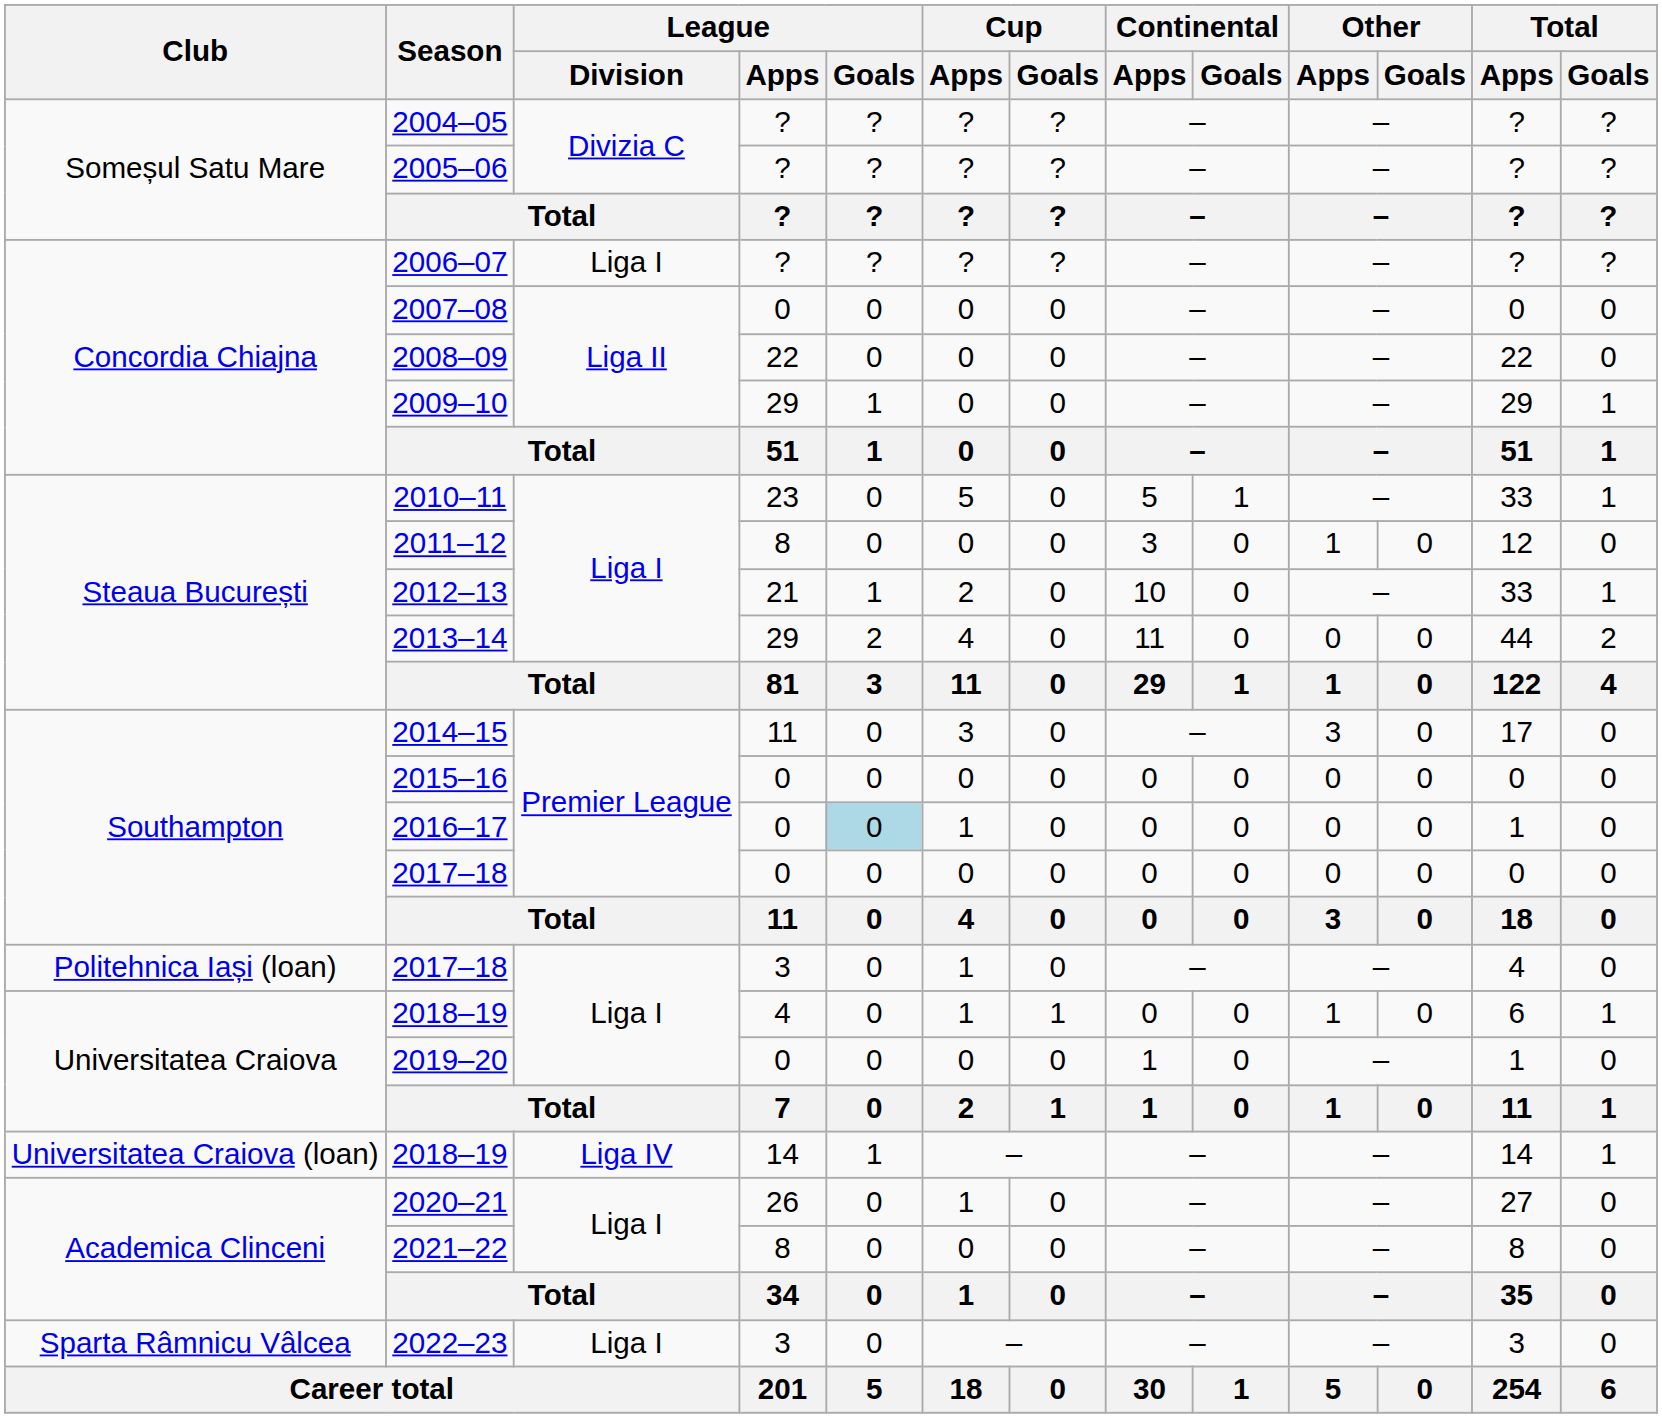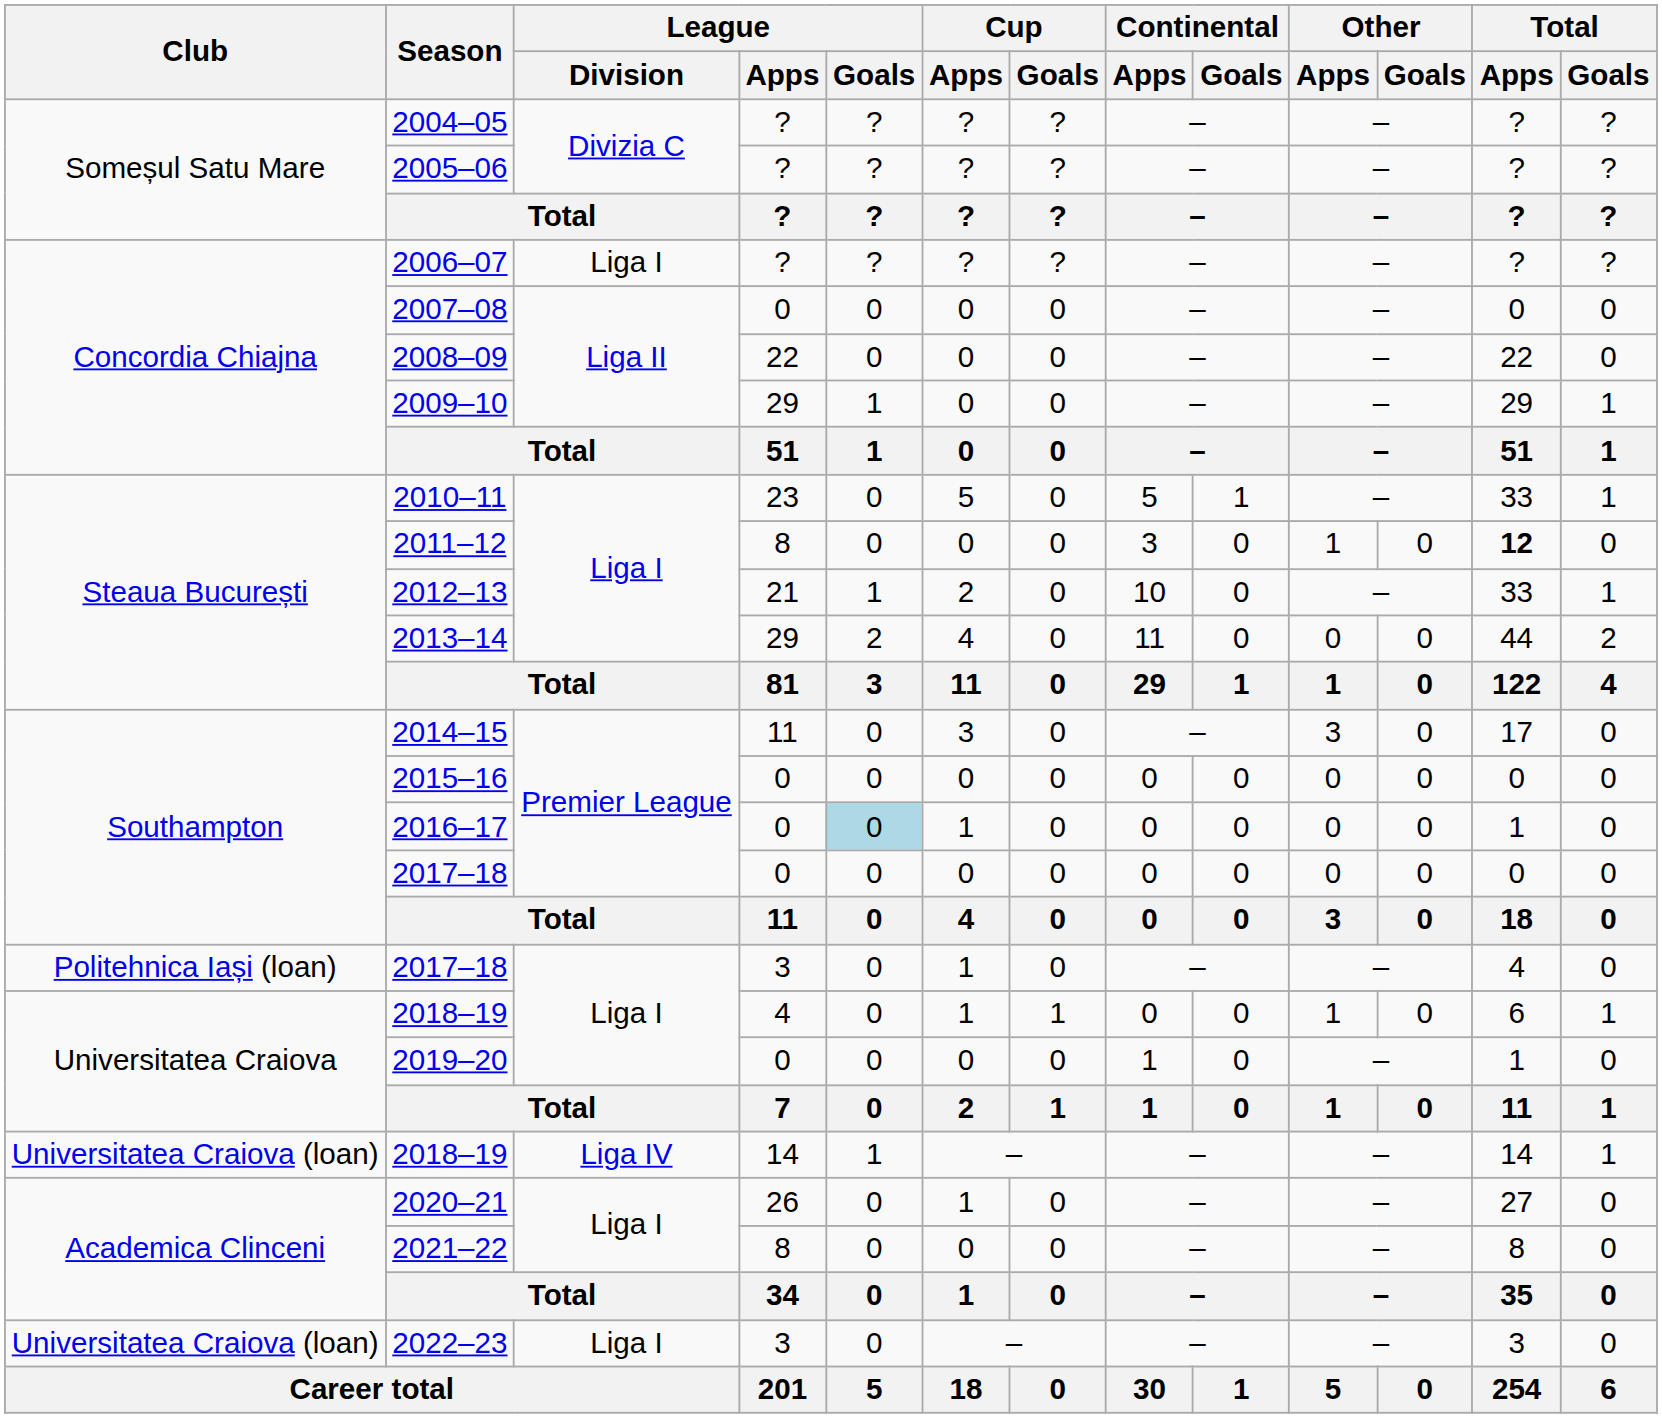 <table class="wikitable" style="text-align:center">
 <tr>
 <th rowspan=2>Club</th>
 <th rowspan=2>Season</th>
 <th colspan=3>League</th>
 <th colspan=2>Cup</th>
 <th colspan=2>Continental</th>
 <th colspan=2>Other</th>
 <th colspan=2>Total</th>
 </tr>
 <tr>
 <th>Division</th>
 <th>Apps</th>
 <th>Goals</th>
 <th>Apps</th>
 <th>Goals</th>
 <th>Apps</th>
 <th>Goals</th>
 <th>Apps</th>
 <th>Goals</th>
 <th>Apps</th>
 <th>Goals</th>
 </tr>
 <tr>
 <td rowspan="3">Someșul Satu Mare</td>
 <td><a href='#'>2004–05</a></td>
 <td rowspan=2><a href='#'>Divizia C</a></td>
 <td>?</td>
 <td>?</td>
 <td>?</td>
 <td>?</td>
 <td colspan="2">–</td>
 <td colspan="2">–</td>
 <td>?</td>
 <td>?</td>
 </tr>
 <tr>
 <td><a href='#'>2005–06</a></td>
 <td>?</td>
 <td>?</td>
 <td>?</td>
 <td>?</td>
 <td colspan="2">–</td>
 <td colspan="2">–</td>
 <td>?</td>
 <td>?</td>
 </tr>
 <tr>
 <th colspan=2>Total</th>
 <th>?</th>
 <th>?</th>
 <th>?</th>
 <th>?</th>
 <th colspan="2">–</th>
 <th colspan="2">–</th>
 <th>?</th>
 <th>?</th>
 </tr>
 <tr>
 <td rowspan="5"><a href='#'>Concordia Chiajna</a></td>
 <td><a href='#'>2006–07</a></td>
 <td rowspan=1>Liga I</td>
 <td>?</td>
 <td>?</td>
 <td>?</td>
 <td>?</td>
 <td colspan="2">–</td>
 <td colspan="2">–</td>
 <td>?</td>
 <td>?</td>
 </tr>
 <tr>
 <td><a href='#'>2007–08</a></td>
 <td rowspan=3><a href='#'>Liga II</a></td>
 <td>0</td>
 <td>0</td>
 <td>0</td>
 <td>0</td>
 <td colspan="2">–</td>
 <td colspan="2">–</td>
 <td>0</td>
 <td>0</td>
 </tr>
 <tr>
 <td><a href='#'>2008–09</a></td>
 <td>22</td>
 <td>0</td>
 <td>0</td>
 <td>0</td>
 <td colspan="2">–</td>
 <td colspan="2">–</td>
 <td>22</td>
 <td>0</td>
 </tr>
 <tr>
 <td><a href='#'>2009–10</a></td>
 <td>29</td>
 <td>1</td>
 <td>0</td>
 <td>0</td>
 <td colspan="2">–</td>
 <td colspan="2">–</td>
 <td>29</td>
 <td>1</td>
 </tr>
 <tr>
 <th colspan=2>Total</th>
 <th>51</th>
 <th>1</th>
 <th>0</th>
 <th>0</th>
 <th colspan="2">–</th>
 <th colspan="2">–</th>
 <th>51</th>
 <th>1</th>
 </tr>
 <tr>
 <td rowspan="5"><a href='#'>Steaua București</a></td>
 <td><a href='#'>2010–11</a></td>
 <td rowspan=4><a href='#'>Liga I</a></td>
 <td>23</td>
 <td>0</td>
 <td>5</td>
 <td>0</td>
 <td>5</td>
 <td>1</td>
 <td colspan="2">–</td>
 <td>33</td>
 <td>1</td>
 </tr>
 <tr>
 <td><a href='#'>2011–12</a></td>
 <td>8</td>
 <td>0</td>
 <td>0</td>
 <td>0</td>
 <td>3</td>
 <td>0</td>
 <td>1</td>
 <td>0</td>
-<td>12</td>
+<td><strong>12</strong></td>
 <td>0</td>
 </tr>
 <tr>
 <td><a href='#'>2012–13</a></td>
 <td>21</td>
 <td>1</td>
 <td>2</td>
 <td>0</td>
 <td>10</td>
 <td>0</td>
 <td colspan="2">–</td>
 <td>33</td>
 <td>1</td>
 </tr>
 <tr>
 <td><a href='#'>2013–14</a></td>
 <td>29</td>
 <td>2</td>
 <td>4</td>
 <td>0</td>
 <td>11</td>
 <td>0</td>
 <td>0</td>
 <td>0</td>
 <td>44</td>
 <td>2</td>
 </tr>
 <tr>
 <th colspan=2>Total</th>
 <th>81</th>
 <th>3</th>
 <th>11</th>
 <th>0</th>
 <th>29</th>
 <th>1</th>
 <th>1</th>
 <th>0</th>
 <th>122</th>
 <th>4</th>
 </tr>
 <tr>
 <td rowspan="5"><a href='#'>Southampton</a></td>
 <td><a href='#'>2014–15</a></td>
 <td rowspan=4><a href='#'>Premier League</a></td>
 <td>11</td>
 <td>0</td>
 <td>3</td>
 <td>0</td>
 <td colspan="2">–</td>
 <td>3</td>
 <td>0</td>
 <td>17</td>
 <td>0</td>
 </tr>
 <tr>
 <td><a href='#'>2015–16</a></td>
 <td>0</td>
 <td>0</td>
 <td>0</td>
 <td>0</td>
 <td>0</td>
 <td>0</td>
 <td>0</td>
 <td>0</td>
 <td>0</td>
 <td>0</td>
 </tr>
 <tr>
 <td><a href='#'>2016–17</a></td>
 <td>0</td>
 <td style="background: lightblue;">0</td>
 <td>1</td>
 <td>0</td>
 <td>0</td>
 <td>0</td>
 <td>0</td>
 <td>0</td>
 <td>1</td>
 <td>0</td>
 </tr>
 <tr>
 <td><a href='#'>2017–18</a></td>
 <td>0</td>
 <td>0</td>
 <td>0</td>
 <td>0</td>
 <td>0</td>
 <td>0</td>
 <td>0</td>
 <td>0</td>
 <td>0</td>
 <td>0</td>
 </tr>
 <tr>
 <th colspan=2>Total</th>
 <th>11</th>
 <th>0</th>
 <th>4</th>
 <th>0</th>
 <th>0</th>
 <th>0</th>
 <th>3</th>
 <th>0</th>
 <th>18</th>
 <th>0</th>
 </tr>
 <tr>
 <td><a href='#'>Politehnica Iași</a> (loan)</td>
 <td><a href='#'>2017–18</a></td>
 <td rowspan=3>Liga I</td>
 <td>3</td>
 <td>0</td>
 <td>1</td>
 <td>0</td>
 <td colspan="2">–</td>
 <td colspan="2">–</td>
 <td>4</td>
 <td>0</td>
 </tr>
 <tr>
 <td rowspan="3">Universitatea Craiova</td>
 <td><a href='#'>2018–19</a></td>
 <td>4</td>
 <td>0</td>
 <td>1</td>
 <td>1</td>
 <td>0</td>
 <td>0</td>
 <td>1</td>
 <td>0</td>
 <td>6</td>
 <td>1</td>
 </tr>
 <tr>
 <td><a href='#'>2019–20</a></td>
 <td>0</td>
 <td>0</td>
 <td>0</td>
 <td>0</td>
 <td>1</td>
 <td>0</td>
 <td colspan="2">–</td>
 <td>1</td>
 <td>0</td>
 </tr>
 <tr>
 <th colspan=2>Total</th>
 <th>7</th>
 <th>0</th>
 <th>2</th>
 <th>1</th>
 <th>1</th>
 <th>0</th>
 <th>1</th>
 <th>0</th>
 <th>11</th>
 <th>1</th>
 </tr>
 <tr>
 <td rowspan="1"><a href='#'>Universitatea Craiova</a> (loan)</td>
 <td><a href='#'>2018–19</a></td>
 <td rowspan=1><a href='#'>Liga IV</a></td>
 <td>14</td>
 <td>1</td>
 <td colspan="2">–</td>
 <td colspan="2">–</td>
 <td colspan="2">–</td>
 <td>14</td>
 <td>1</td>
 </tr>
 <tr>
 <td rowspan="3"><a href='#'>Academica Clinceni</a></td>
 <td><a href='#'>2020–21</a></td>
 <td rowspan=2>Liga I</td>
 <td>26</td>
 <td>0</td>
 <td>1</td>
 <td>0</td>
 <td colspan="2">–</td>
 <td colspan="2">–</td>
 <td>27</td>
 <td>0</td>
 </tr>
 <tr>
 <td><a href='#'>2021–22</a></td>
 <td>8</td>
 <td>0</td>
 <td>0</td>
 <td>0</td>
 <td colspan="2">–</td>
 <td colspan="2">–</td>
 <td>8</td>
 <td>0</td>
 </tr>
 <tr>
 <th colspan=2>Total</th>
 <th>34</th>
 <th>0</th>
 <th>1</th>
 <th>0</th>
 <th colspan="2">–</th>
 <th colspan="2">–</th>
 <th>35</th>
 <th>0</th>
 </tr>
 <tr>
-<td><a href='#'>Sparta Râmnicu Vâlcea</a></td>
+<td rowspan="1"><a href='#'>Universitatea Craiova</a> (loan)</td>
 <td><a href='#'>2022–23</a></td>
 <td rowspan=1>Liga I</td>
 <td>3</td>
 <td>0</td>
 <td colspan="2">–</td>
 <td colspan="2">–</td>
 <td colspan="2">–</td>
 <td>3</td>
 <td>0</td>
 </tr>
 <tr>
 <th colspan=3>Career total</th>
 <th>201</th>
 <th>5</th>
 <th>18</th>
 <th>0</th>
 <th>30</th>
 <th>1</th>
 <th>5</th>
 <th>0</th>
 <th>254</th>
 <th>6</th>
 </tr>
 </table>
